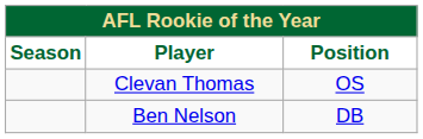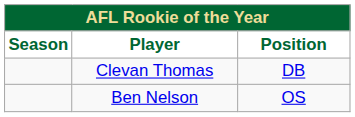 <table class="wikitable sortable" style="text-align:center">
 <tr>
 <td colspan="4" style="background:#063; color:	#ed9;"><strong>AFL Rookie of the Year</strong></td>
 </tr>
 <tr>
 <th style="width:50px; background:white; color:#063;">Season</th>
 <th style="width:150px; background:white; color:#063;">Player</th>
 <th style="width:100px; background:white; color:#063;">Position</th>
 </tr>
 <tr>
 <td></td>
 <td><a href='#'>Clevan Thomas</a></td>
-<td><a href='#'>OS</a></td>
+<td><a href='#'>DB</a></td>
 </tr>
 <tr>
 <td></td>
 <td><a href='#'>Ben Nelson</a></td>
-<td><a href='#'>DB</a></td>
+<td><a href='#'>OS</a></td>
 </tr>
 </table>
